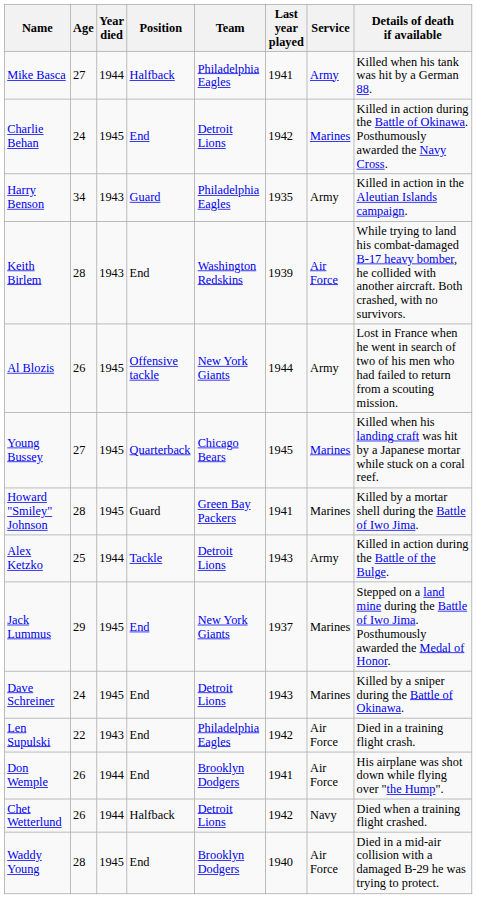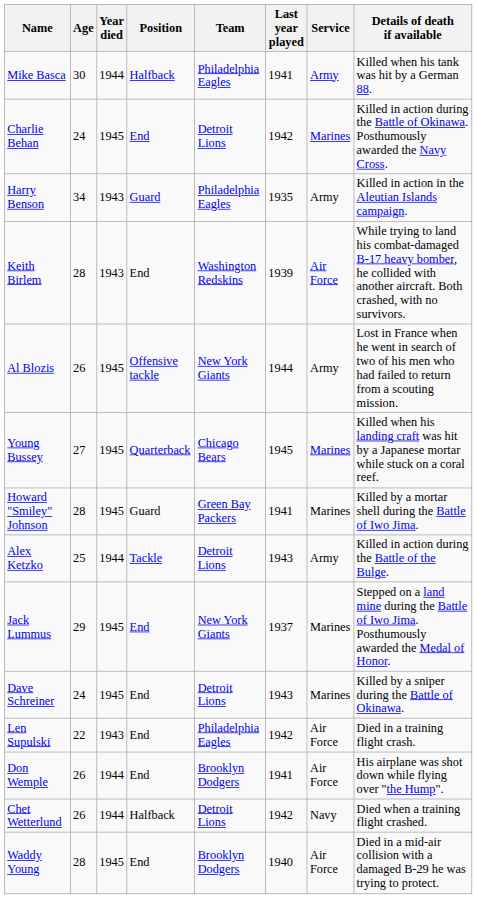 <table class="wikitable sortable">
 <tr>
 <th>Name</th>
 <th>Age</th>
 <th>Year<br>died</th>
 <th>Position</th>
 <th>Team</th>
 <th>Last year<br>played</th>
 <th>Service</th>
 <th>Details of death<br>if available</th>
 </tr>
 <tr>
 <td><a href='#'>Mike Basca</a></td>
-<td>27</td>
+<td>30</td>
 <td>1944</td>
 <td><a href='#'>Halfback</a></td>
 <td><a href='#'>Philadelphia Eagles</a></td>
 <td>1941</td>
 <td><a href='#'>Army</a></td>
 <td>Killed when his tank was hit by a German <a href='#'>88</a>.</td>
 </tr>
 <tr>
 <td><a href='#'>Charlie Behan</a></td>
 <td>24</td>
 <td>1945</td>
 <td><a href='#'>End</a></td>
 <td><a href='#'>Detroit Lions</a></td>
 <td>1942</td>
 <td><a href='#'>Marines</a></td>
 <td>Killed in action during the <a href='#'>Battle of Okinawa</a>. Posthumously awarded the <a href='#'>Navy Cross</a>.</td>
 </tr>
 <tr>
 <td><a href='#'>Harry Benson</a></td>
 <td>34</td>
 <td>1943</td>
 <td><a href='#'>Guard</a></td>
 <td><a href='#'>Philadelphia Eagles</a></td>
 <td>1935</td>
 <td>Army</td>
 <td>Killed in action in the <a href='#'>Aleutian Islands campaign</a>.</td>
 </tr>
 <tr>
 <td><a href='#'>Keith Birlem</a></td>
 <td>28</td>
 <td>1943</td>
 <td>End</td>
 <td><a href='#'>Washington Redskins</a></td>
 <td>1939</td>
 <td><a href='#'>Air Force</a></td>
 <td>While trying to land his combat-damaged <a href='#'>B-17 heavy bomber</a>, he collided with another aircraft. Both crashed, with no survivors.</td>
 </tr>
 <tr>
 <td><a href='#'>Al Blozis</a></td>
 <td>26</td>
 <td>1945</td>
 <td><a href='#'>Offensive tackle</a></td>
 <td><a href='#'>New York Giants</a></td>
 <td>1944</td>
 <td>Army</td>
 <td>Lost in France when he went in search of two of his men who had failed to return from a scouting mission.</td>
 </tr>
 <tr>
 <td><a href='#'>Young Bussey</a></td>
 <td>27</td>
 <td>1945</td>
 <td><a href='#'>Quarterback</a></td>
 <td><a href='#'>Chicago Bears</a></td>
 <td>1945</td>
 <td><a href='#'>Marines</a></td>
 <td>Killed when his <a href='#'>landing craft</a> was hit by a Japanese mortar while stuck on a coral reef.</td>
 </tr>
 <tr>
 <td><a href='#'>Howard "Smiley" Johnson</a></td>
 <td>28</td>
 <td>1945</td>
 <td>Guard</td>
 <td><a href='#'>Green Bay Packers</a></td>
 <td>1941</td>
 <td>Marines</td>
 <td>Killed by a mortar shell during the <a href='#'>Battle of Iwo Jima</a>.</td>
 </tr>
 <tr>
 <td><a href='#'>Alex Ketzko</a></td>
 <td>25</td>
 <td>1944</td>
 <td><a href='#'>Tackle</a></td>
 <td><a href='#'>Detroit Lions</a></td>
 <td>1943</td>
 <td>Army</td>
 <td>Killed in action during the <a href='#'>Battle of the Bulge</a>.</td>
 </tr>
 <tr>
 <td><a href='#'>Jack Lummus</a></td>
 <td>29</td>
 <td>1945</td>
 <td><a href='#'>End</a></td>
 <td><a href='#'>New York Giants</a></td>
 <td>1937</td>
 <td>Marines</td>
 <td>Stepped on a <a href='#'>land mine</a> during the <a href='#'>Battle of Iwo Jima</a>. Posthumously awarded the <a href='#'>Medal of Honor</a>.</td>
 </tr>
 <tr>
 <td><a href='#'>Dave Schreiner</a></td>
 <td>24</td>
 <td>1945</td>
 <td>End</td>
 <td><a href='#'>Detroit Lions</a></td>
 <td>1943</td>
 <td>Marines</td>
 <td>Killed by a sniper during the <a href='#'>Battle of Okinawa</a>.</td>
 </tr>
 <tr>
 <td><a href='#'>Len Supulski</a></td>
 <td>22</td>
 <td>1943</td>
 <td>End</td>
 <td><a href='#'>Philadelphia Eagles</a></td>
 <td>1942</td>
 <td>Air Force</td>
 <td>Died in a training flight crash.</td>
 </tr>
 <tr>
 <td><a href='#'>Don Wemple</a></td>
 <td>26</td>
 <td>1944</td>
 <td>End</td>
 <td><a href='#'>Brooklyn Dodgers</a></td>
 <td>1941</td>
 <td>Air Force</td>
 <td>His airplane was shot down while flying over "<a href='#'>the Hump</a>".</td>
 </tr>
 <tr>
 <td><a href='#'>Chet Wetterlund</a></td>
 <td>26</td>
 <td>1944</td>
 <td>Halfback</td>
 <td><a href='#'>Detroit Lions</a></td>
 <td>1942</td>
 <td>Navy</td>
 <td>Died when a training flight crashed.</td>
 </tr>
 <tr>
 <td><a href='#'>Waddy Young</a></td>
 <td>28</td>
 <td>1945</td>
 <td>End</td>
 <td><a href='#'>Brooklyn Dodgers</a></td>
 <td>1940</td>
 <td>Air Force</td>
 <td>Died in a mid-air collision with a damaged B-29 he was trying to protect.</td>
 </tr>
 </table>
